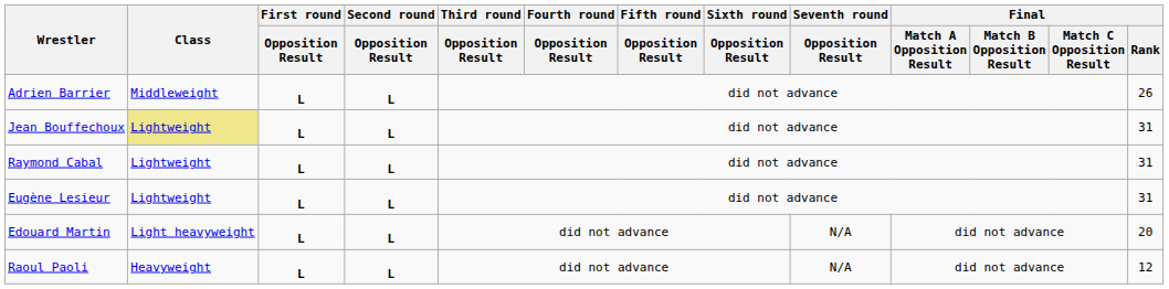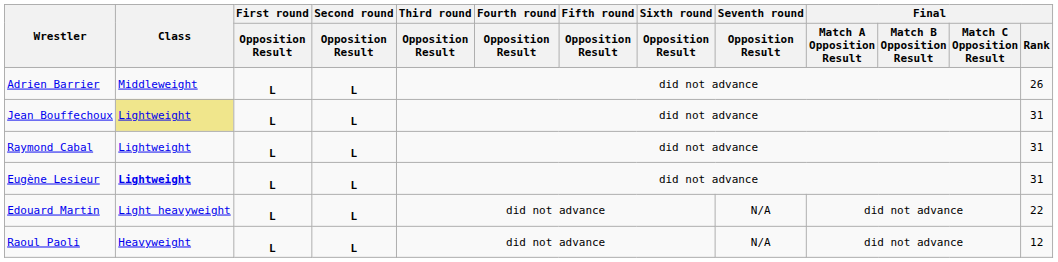 <table class=wikitable style="font-size:90%">
 <tr>
 <th rowspan="2">Wrestler</th>
 <th rowspan="2">Class</th>
 <th>First round</th>
 <th>Second round</th>
 <th>Third round</th>
 <th>Fourth round</th>
 <th>Fifth round</th>
 <th>Sixth round</th>
 <th>Seventh round</th>
 <th colspan="4">Final</th>
 </tr>
 <tr>
 <th>Opposition<br>Result</th>
 <th>Opposition<br>Result</th>
 <th>Opposition<br>Result</th>
 <th>Opposition<br>Result</th>
 <th>Opposition<br>Result</th>
 <th>Opposition<br>Result</th>
 <th>Opposition<br>Result</th>
 <th>Match A<br>Opposition<br>Result</th>
 <th>Match B<br>Opposition<br>Result</th>
 <th>Match C<br>Opposition<br>Result</th>
 <th>Rank</th>
 </tr>
 <tr>
 <td><a href='#'>Adrien Barrier</a></td>
 <td><a href='#'>Middleweight</a></td>
 <td align=center> <br> <strong>L</strong></td>
 <td align=center> <br> <strong>L</strong></td>
 <td align=center colspan=8>did not advance</td>
 <td align=center>26</td>
 </tr>
 <tr>
 <td><a href='#'>Jean Bouffechoux</a></td>
 <td style="background: khaki;"><a href='#'>Lightweight</a></td>
 <td align=center> <br> <strong>L</strong></td>
 <td align=center> <br> <strong>L</strong></td>
 <td align=center colspan=8>did not advance</td>
 <td align=center>31</td>
 </tr>
 <tr>
 <td><a href='#'>Raymond Cabal</a></td>
 <td><a href='#'>Lightweight</a></td>
 <td align=center> <br> <strong>L</strong></td>
 <td align=center> <br> <strong>L</strong></td>
 <td align=center colspan=8>did not advance</td>
 <td align=center>31</td>
 </tr>
 <tr>
 <td><a href='#'>Eugène Lesieur</a></td>
-<td><a href='#'>Lightweight</a></td>
+<td><strong><a href='#'>Lightweight</a></strong></td>
 <td align=center> <br> <strong>L</strong></td>
 <td align=center> <br> <strong>L</strong></td>
 <td align=center colspan=8>did not advance</td>
 <td align=center>31</td>
 </tr>
 <tr>
 <td><a href='#'>Edouard Martin</a></td>
 <td><a href='#'>Light heavyweight</a></td>
 <td align=center> <br> <strong>L</strong></td>
 <td align=center> <br> <strong>L</strong></td>
 <td align=center colspan=4>did not advance</td>
 <td align=center>N/A</td>
 <td align=center colspan=3>did not advance</td>
-<td align=center>20</td>
+<td align=center>22</td>
 </tr>
 <tr>
 <td><a href='#'>Raoul Paoli</a></td>
 <td><a href='#'>Heavyweight</a></td>
 <td align=center> <br> <strong>L</strong></td>
 <td align=center> <br> <strong>L</strong></td>
 <td align=center colspan=4>did not advance</td>
 <td align=center>N/A</td>
 <td align=center colspan=3>did not advance</td>
 <td align=center>12</td>
 </tr>
 </table>
